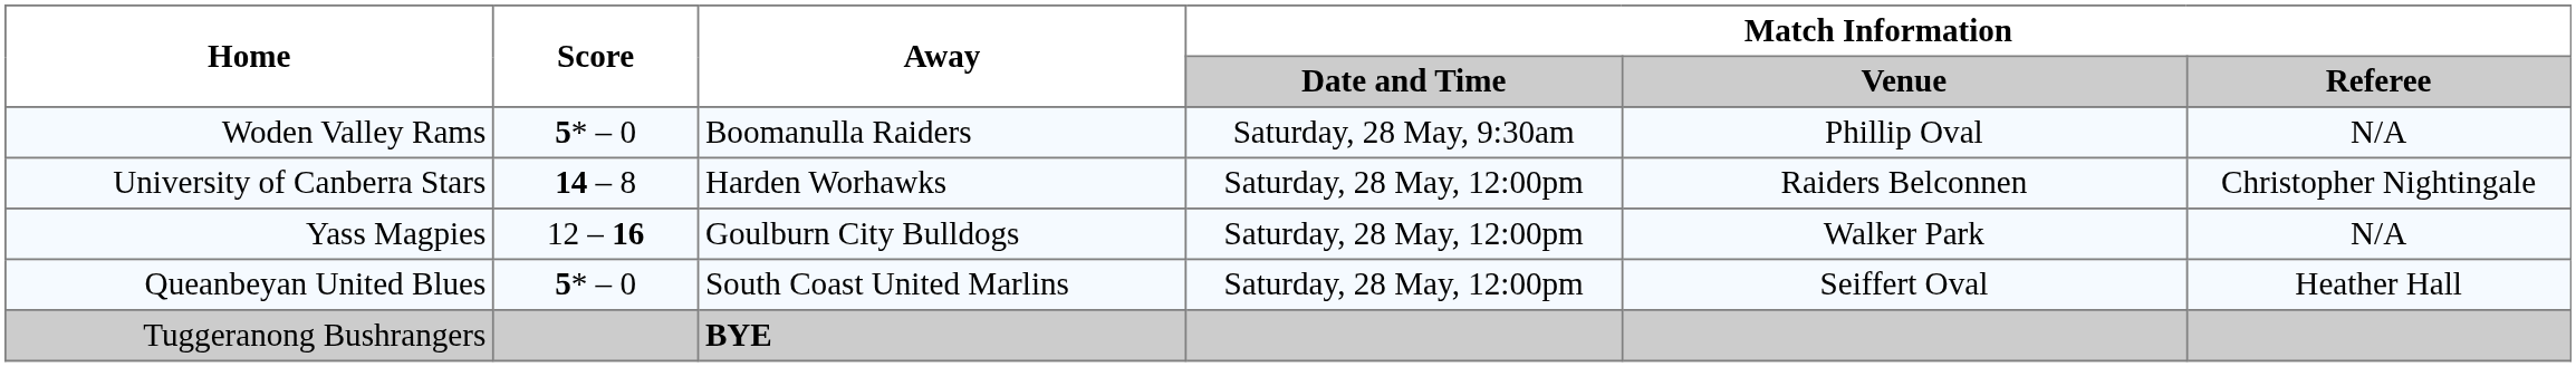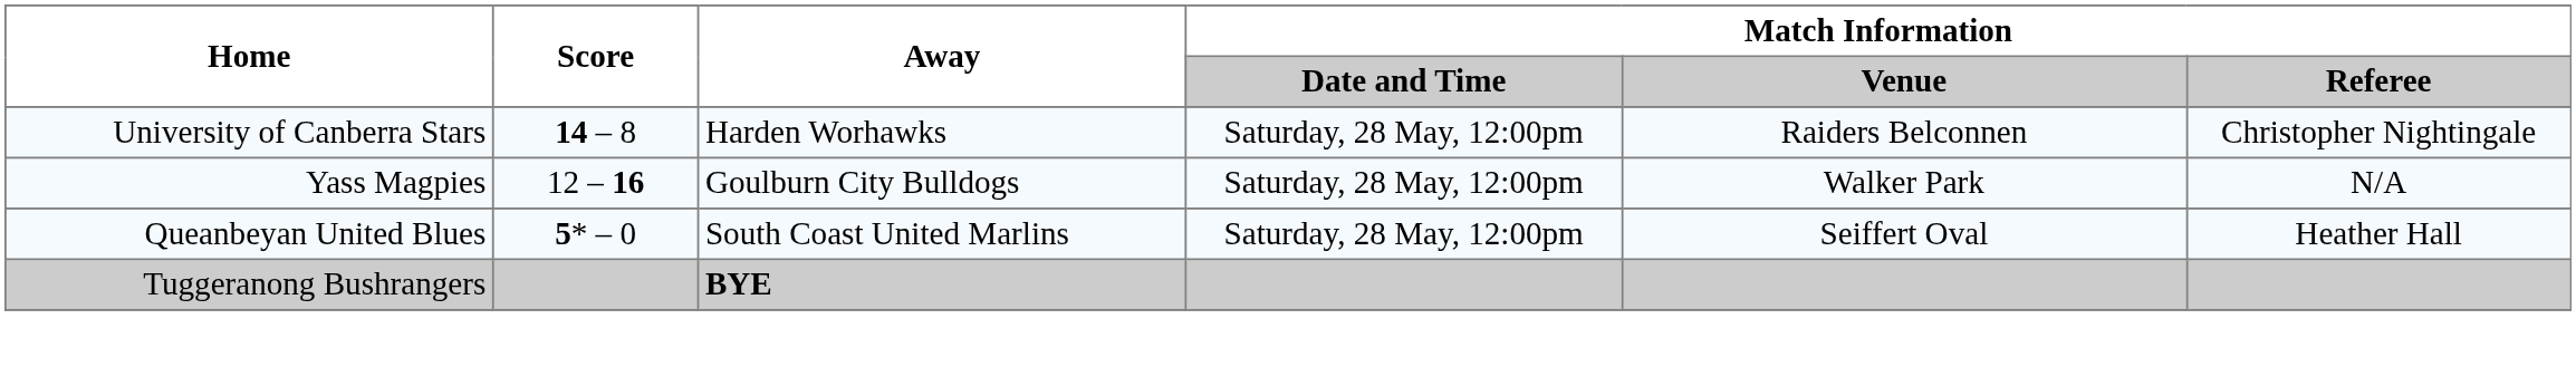 <table border="1" cellpadding="3" cellspacing="0" width="100%" style="border-collapse:collapse;  text-align:center;">
 <tr>
 <th rowspan="2" width="19%">Home</th>
 <th rowspan="2" width="8%">Score</th>
 <th rowspan="2" width="19%">Away</th>
 <th colspan="3">Match Information</th>
 </tr>
 <tr style="background:#CCCCCC">
 <th width="17%">Date and Time</th>
 <th width="22%">Venue</th>
 <th width="50%">Referee</th>
-</tr>
-<tr style="text-align:center; background:#f5faff;">
-<td align="right">Woden Valley Rams </td>
-<td><strong>5</strong>* – 0</td>
-<td align="left"> Boomanulla Raiders</td>
-<td>Saturday, 28 May, 9:30am</td>
-<td>Phillip Oval</td>
-<td>N/A</td>
 </tr>
 <tr style="text-align:center; background:#f5faff;">
 <td align="right">University of Canberra Stars </td>
 <td><strong>14</strong> – 8</td>
 <td align="left"> Harden Worhawks</td>
 <td>Saturday, 28 May, 12:00pm</td>
 <td>Raiders Belconnen</td>
 <td>Christopher Nightingale</td>
 </tr>
 <tr style="text-align:center; background:#f5faff;">
 <td align="right">Yass Magpies </td>
 <td>12 – <strong>16</strong></td>
 <td align="left"> Goulburn City Bulldogs</td>
 <td>Saturday, 28 May, 12:00pm</td>
 <td>Walker Park</td>
 <td>N/A</td>
 </tr>
 <tr style="text-align:center; background:#f5faff;">
 <td align="right">Queanbeyan United Blues </td>
 <td><strong>5</strong>* – 0</td>
 <td align="left"> South Coast United Marlins</td>
 <td>Saturday, 28 May, 12:00pm</td>
 <td>Seiffert Oval</td>
 <td>Heather Hall</td>
 </tr>
 <tr style="text-align:center; background:#CCCCCC;">
 <td align="right">Tuggeranong Bushrangers </td>
 <td></td>
 <td align="left"><strong>BYE</strong></td>
 <td></td>
 <td></td>
 <td></td>
 </tr>
 </table>
